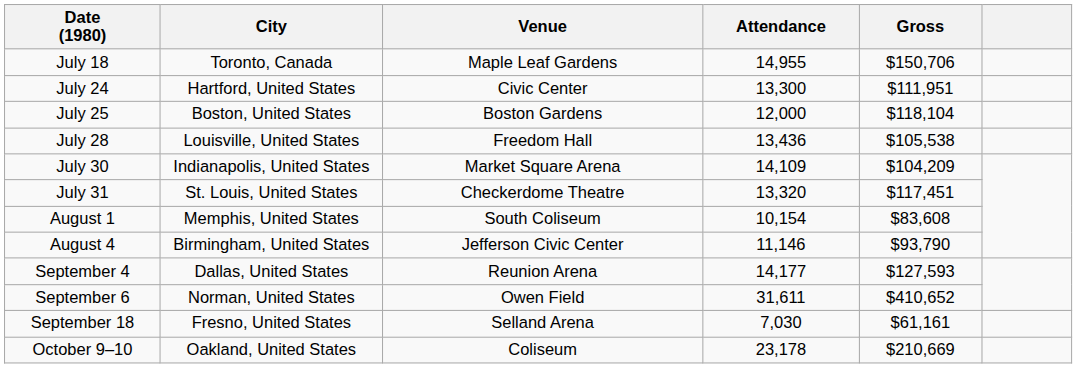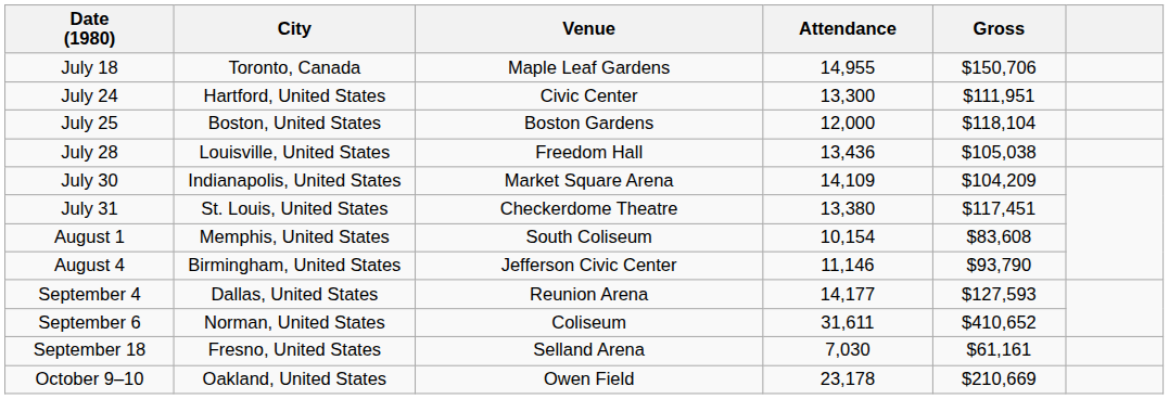 <table class="wikitable sortable plainrowheaders" style="text-align:center;">
 <tr>
 <th scope="col" style="width:9em;">Date<br>(1980)</th>
 <th scope="col" style="width:13em;">City</th>
 <th scope="col" style="width:19em;">Venue</th>
 <th scope="col" style="width:9em;">Attendance</th>
 <th scope="col" style="width:7em;">Gross</th>
 <th scope="col" style="width:5em;" class="unsortable"></th>
 </tr>
 <tr>
 <td>July 18</td>
 <td>Toronto, Canada</td>
 <td>Maple Leaf Gardens</td>
 <td>14,955</td>
 <td>$150,706</td>
 <td></td>
 </tr>
 <tr>
 <td>July 24</td>
 <td>Hartford, United States</td>
 <td>Civic Center</td>
 <td>13,300</td>
 <td>$111,951</td>
 <td></td>
 </tr>
 <tr>
 <td>July 25</td>
 <td>Boston, United States</td>
 <td>Boston Gardens</td>
 <td>12,000</td>
 <td>$118,104</td>
 <td></td>
 </tr>
 <tr>
 <td>July 28</td>
 <td>Louisville, United States</td>
 <td>Freedom Hall</td>
 <td>13,436</td>
-<td>$105,538</td>
+<td>$105,038</td>
 <td></td>
 </tr>
 <tr>
 <td>July 30</td>
 <td>Indianapolis, United States</td>
 <td>Market Square Arena</td>
 <td>14,109</td>
 <td>$104,209</td>
 <td rowspan="4"></td>
 </tr>
 <tr>
 <td>July 31</td>
 <td>St. Louis, United States</td>
 <td>Checkerdome Theatre</td>
-<td>13,320</td>
+<td>13,380</td>
 <td>$117,451</td>
 </tr>
 <tr>
 <td>August 1</td>
 <td>Memphis, United States</td>
 <td>South Coliseum</td>
 <td>10,154</td>
 <td>$83,608</td>
 </tr>
 <tr>
 <td>August 4</td>
 <td>Birmingham, United States</td>
 <td>Jefferson Civic Center</td>
 <td>11,146</td>
 <td>$93,790</td>
 </tr>
 <tr>
 <td>September 4</td>
 <td>Dallas, United States</td>
 <td>Reunion Arena</td>
 <td>14,177</td>
 <td>$127,593</td>
 <td rowspan="2"></td>
 </tr>
 <tr>
 <td>September 6</td>
 <td>Norman, United States</td>
-<td>Owen Field</td>
+<td>Coliseum</td>
 <td>31,611</td>
 <td>$410,652</td>
 </tr>
 <tr>
 <td>September 18</td>
 <td>Fresno, United States</td>
 <td>Selland Arena</td>
 <td>7,030</td>
 <td>$61,161</td>
 <td></td>
 </tr>
 <tr>
 <td>October 9–10</td>
 <td>Oakland, United States</td>
-<td>Coliseum</td>
+<td>Owen Field</td>
 <td>23,178</td>
 <td>$210,669</td>
 <td></td>
 </tr>
 </table>
